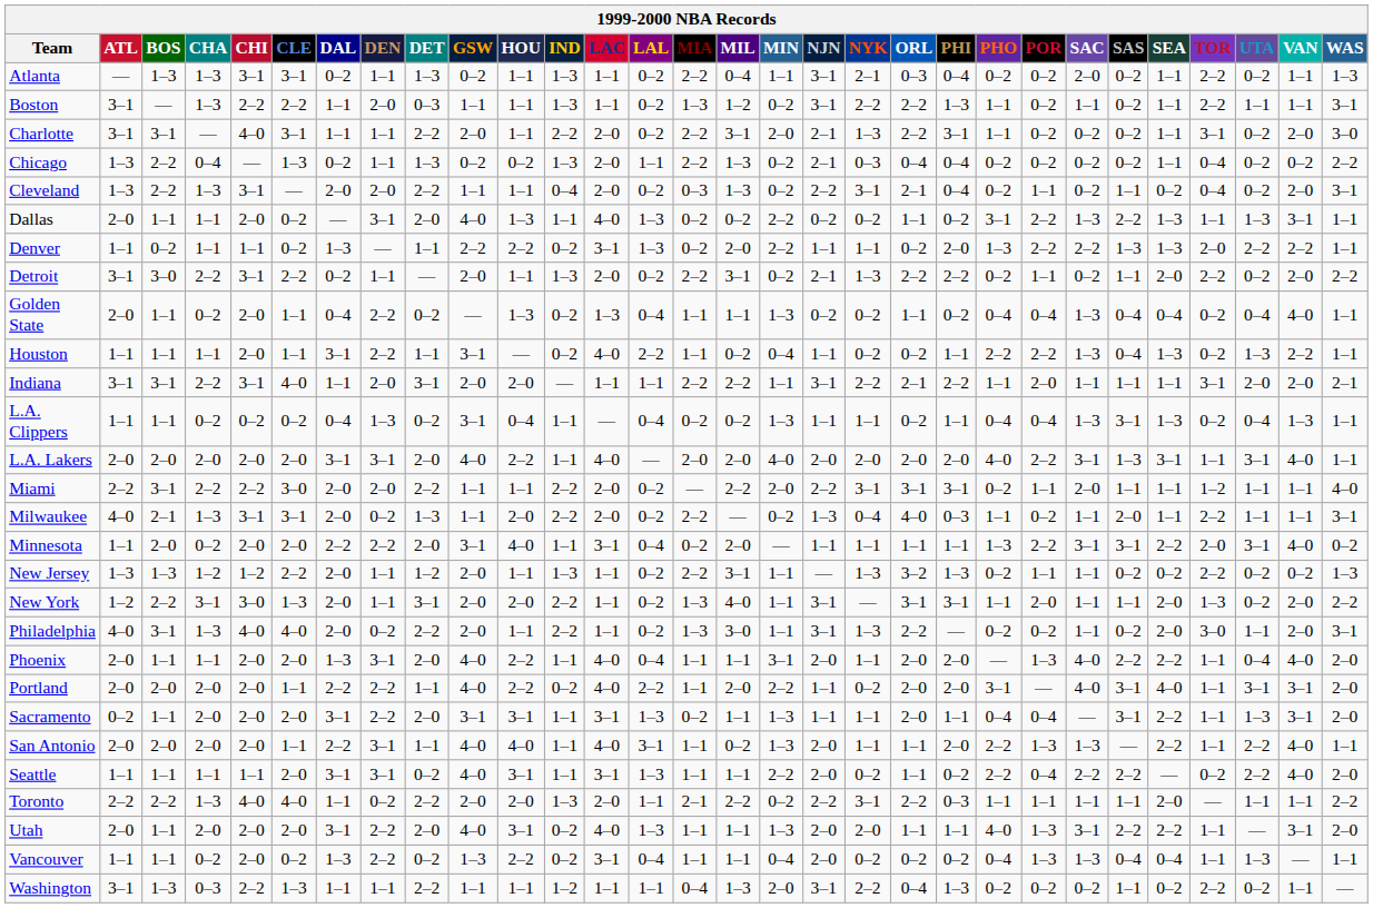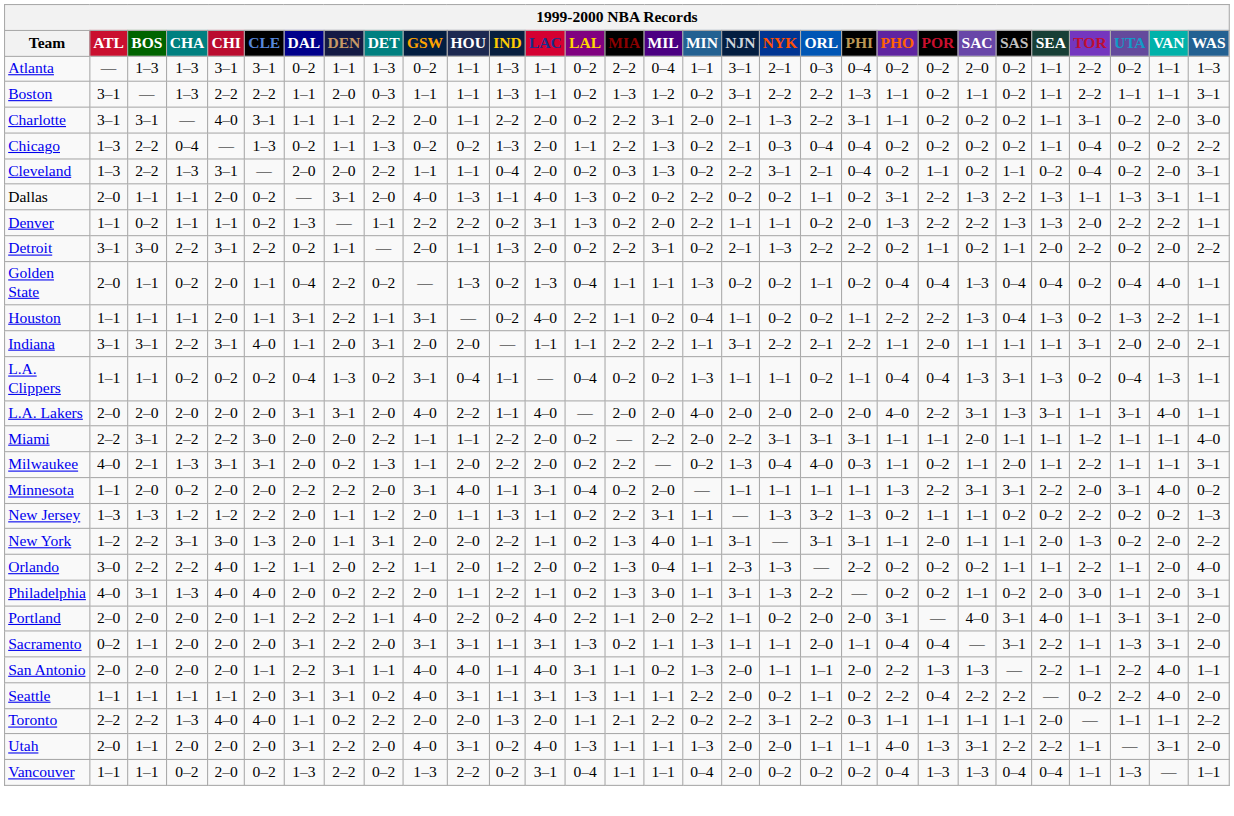 <table class="wikitable" style="font-size:90%; text-align:center;">
 <tr>
 <th colspan=30>1999-2000 NBA Records</th>
 </tr>
 <tr>
 <th width=100>Team</th>
 <th style="background:#CA102F;color:#FFFFFF;width=35">ATL</th>
 <th style="background:#006400;color:#FFFFFF;width=35">BOS</th>
 <th style="background:#008080;color:#FFFFFF;width=35">CHA</th>
 <th style="background:#BA0C2F;color:#FFFFFF;width=35">CHI</th>
 <th style="background:#000000;color:#5787DC;width=35">CLE</th>
 <th style="background:#00008B;color:#FFFFFF;width=35">DAL</th>
 <th style="background:#141A44;color:#C69966;width=35">DEN</th>
 <th style="background:#008080;color:#FFFFFF;width=35">DET</th>
 <th style="background:#031E41;color:#FEA302;width=35">GSW</th>
 <th style="background:#1D2951;color:#FFFFFF;width=35">HOU</th>
 <th style="background:#081F3F;color:#FDCC04;width=35">IND</th>
 <th style="background:#D40032;color:#1A2E8B;width=35">LAC</th>
 <th style="background:#800080;color:#FFD700;width=35">LAL</th>
 <th style="background:#000000;color:#8B0000;width=35">MIA</th>
 <th style="background:#4B0082;color:#FFFFFF;width=35">MIL</th>
 <th style="background:#236192;color:#FFFFFF;width=35">MIN</th>
 <th style="background:#031E41;color:#CED5DD;width=35">NJN</th>
 <th style="background:#003593;color:#FF4F03;width=35">NYK</th>
 <th style="background:#0056B5;color:#FFFFFF;width=35">ORL</th>
 <th style="background:#000000;color:#BB9754;width=35">PHI</th>
 <th style="background:#5F24A0;color:#FF6303;width=35">PHO</th>
 <th style="background:#000000;color:#C90F2E;width=35">POR</th>
 <th style="background:#6846A8;color:#FFFFFF;width=35">SAC</th>
 <th style="background:#000000;color:#C0C0C0;width=35">SAS</th>
 <th style="background:#173F36;color:#FFFFFF;width=35">SEA</th>
 <th style="background:#7436BF;color:#BE0F34;width=35">TOR</th>
 <th style="background:#644A9C;color:#149BC7;width=35">UTA</th>
 <th style="background:#00B2AA;color:#FFFFFF;width=35">VAN</th>
 <th style="background:#236192;color:#FFFFFF;width=35">WAS</th>
 </tr>
 <tr>
 <td style="text-align:left;"><a href='#'>Atlanta</a></td>
 <td>—</td>
 <td>1–3</td>
 <td>1–3</td>
 <td>3–1</td>
 <td>3–1</td>
 <td>0–2</td>
 <td>1–1</td>
 <td>1–3</td>
 <td>0–2</td>
 <td>1–1</td>
 <td>1–3</td>
 <td>1–1</td>
 <td>0–2</td>
 <td>2–2</td>
 <td>0–4</td>
 <td>1–1</td>
 <td>3–1</td>
 <td>2–1</td>
 <td>0–3</td>
 <td>0–4</td>
 <td>0–2</td>
 <td>0–2</td>
 <td>2–0</td>
 <td>0–2</td>
 <td>1–1</td>
 <td>2–2</td>
 <td>0–2</td>
 <td>1–1</td>
 <td>1–3</td>
 </tr>
 <tr>
 <td style="text-align:left;"><a href='#'>Boston</a></td>
 <td>3–1</td>
 <td>—</td>
 <td>1–3</td>
 <td>2–2</td>
 <td>2–2</td>
 <td>1–1</td>
 <td>2–0</td>
 <td>0–3</td>
 <td>1–1</td>
 <td>1–1</td>
 <td>1–3</td>
 <td>1–1</td>
 <td>0–2</td>
 <td>1–3</td>
 <td>1–2</td>
 <td>0–2</td>
 <td>3–1</td>
 <td>2–2</td>
 <td>2–2</td>
 <td>1–3</td>
 <td>1–1</td>
 <td>0–2</td>
 <td>1–1</td>
 <td>0–2</td>
 <td>1–1</td>
 <td>2–2</td>
 <td>1–1</td>
 <td>1–1</td>
 <td>3–1</td>
 </tr>
 <tr>
 <td style="text-align:left;"><a href='#'>Charlotte</a></td>
 <td>3–1</td>
 <td>3–1</td>
 <td>—</td>
 <td>4–0</td>
 <td>3–1</td>
 <td>1–1</td>
 <td>1–1</td>
 <td>2–2</td>
 <td>2–0</td>
 <td>1–1</td>
 <td>2–2</td>
 <td>2–0</td>
 <td>0–2</td>
 <td>2–2</td>
 <td>3–1</td>
 <td>2–0</td>
 <td>2–1</td>
 <td>1–3</td>
 <td>2–2</td>
 <td>3–1</td>
 <td>1–1</td>
 <td>0–2</td>
 <td>0–2</td>
 <td>0–2</td>
 <td>1–1</td>
 <td>3–1</td>
 <td>0–2</td>
 <td>2–0</td>
 <td>3–0</td>
 </tr>
 <tr>
 <td style="text-align:left;"><a href='#'>Chicago</a></td>
 <td>1–3</td>
 <td>2–2</td>
 <td>0–4</td>
 <td>—</td>
 <td>1–3</td>
 <td>0–2</td>
 <td>1–1</td>
 <td>1–3</td>
 <td>0–2</td>
 <td>0–2</td>
 <td>1–3</td>
 <td>2–0</td>
 <td>1–1</td>
 <td>2–2</td>
 <td>1–3</td>
 <td>0–2</td>
 <td>2–1</td>
 <td>0–3</td>
 <td>0–4</td>
 <td>0–4</td>
 <td>0–2</td>
 <td>0–2</td>
 <td>0–2</td>
 <td>0–2</td>
 <td>1–1</td>
 <td>0–4</td>
 <td>0–2</td>
 <td>0–2</td>
 <td>2–2</td>
 </tr>
 <tr>
 <td style="text-align:left;"><a href='#'>Cleveland</a></td>
 <td>1–3</td>
 <td>2–2</td>
 <td>1–3</td>
 <td>3–1</td>
 <td>—</td>
 <td>2–0</td>
 <td>2–0</td>
 <td>2–2</td>
 <td>1–1</td>
 <td>1–1</td>
 <td>0–4</td>
 <td>2–0</td>
 <td>0–2</td>
 <td>0–3</td>
 <td>1–3</td>
 <td>0–2</td>
 <td>2–2</td>
 <td>3–1</td>
 <td>2–1</td>
 <td>0–4</td>
 <td>0–2</td>
 <td>1–1</td>
 <td>0–2</td>
 <td>1–1</td>
 <td>0–2</td>
 <td>0–4</td>
 <td>0–2</td>
 <td>2–0</td>
 <td>3–1</td>
 </tr>
 <tr>
 <td style="text-align:left;">Dallas</td>
 <td>2–0</td>
 <td>1–1</td>
 <td>1–1</td>
 <td>2–0</td>
 <td>0–2</td>
 <td>—</td>
 <td>3–1</td>
 <td>2–0</td>
 <td>4–0</td>
 <td>1–3</td>
 <td>1–1</td>
 <td>4–0</td>
 <td>1–3</td>
 <td>0–2</td>
 <td>0–2</td>
 <td>2–2</td>
 <td>0–2</td>
 <td>0–2</td>
 <td>1–1</td>
 <td>0–2</td>
 <td>3–1</td>
 <td>2–2</td>
 <td>1–3</td>
 <td>2–2</td>
 <td>1–3</td>
 <td>1–1</td>
 <td>1–3</td>
 <td>3–1</td>
 <td>1–1</td>
 </tr>
 <tr>
 <td style="text-align:left;"><a href='#'>Denver</a></td>
 <td>1–1</td>
 <td>0–2</td>
 <td>1–1</td>
 <td>1–1</td>
 <td>0–2</td>
 <td>1–3</td>
 <td>—</td>
 <td>1–1</td>
 <td>2–2</td>
 <td>2–2</td>
 <td>0–2</td>
 <td>3–1</td>
 <td>1–3</td>
 <td>0–2</td>
 <td>2–0</td>
 <td>2–2</td>
 <td>1–1</td>
 <td>1–1</td>
 <td>0–2</td>
 <td>2–0</td>
 <td>1–3</td>
 <td>2–2</td>
 <td>2–2</td>
 <td>1–3</td>
 <td>1–3</td>
 <td>2–0</td>
 <td>2–2</td>
 <td>2–2</td>
 <td>1–1</td>
 </tr>
 <tr>
 <td style="text-align:left;"><a href='#'>Detroit</a></td>
 <td>3–1</td>
 <td>3–0</td>
 <td>2–2</td>
 <td>3–1</td>
 <td>2–2</td>
 <td>0–2</td>
 <td>1–1</td>
 <td>—</td>
 <td>2–0</td>
 <td>1–1</td>
 <td>1–3</td>
 <td>2–0</td>
 <td>0–2</td>
 <td>2–2</td>
 <td>3–1</td>
 <td>0–2</td>
 <td>2–1</td>
 <td>1–3</td>
 <td>2–2</td>
 <td>2–2</td>
 <td>0–2</td>
 <td>1–1</td>
 <td>0–2</td>
 <td>1–1</td>
 <td>2–0</td>
 <td>2–2</td>
 <td>0–2</td>
 <td>2–0</td>
 <td>2–2</td>
 </tr>
 <tr>
 <td style="text-align:left;"><a href='#'>Golden State</a></td>
 <td>2–0</td>
 <td>1–1</td>
 <td>0–2</td>
 <td>2–0</td>
 <td>1–1</td>
 <td>0–4</td>
 <td>2–2</td>
 <td>0–2</td>
 <td>—</td>
 <td>1–3</td>
 <td>0–2</td>
 <td>1–3</td>
 <td>0–4</td>
 <td>1–1</td>
 <td>1–1</td>
 <td>1–3</td>
 <td>0–2</td>
 <td>0–2</td>
 <td>1–1</td>
 <td>0–2</td>
 <td>0–4</td>
 <td>0–4</td>
 <td>1–3</td>
 <td>0–4</td>
 <td>0–4</td>
 <td>0–2</td>
 <td>0–4</td>
 <td>4–0</td>
 <td>1–1</td>
 </tr>
 <tr>
 <td style="text-align:left;"><a href='#'>Houston</a></td>
 <td>1–1</td>
 <td>1–1</td>
 <td>1–1</td>
 <td>2–0</td>
 <td>1–1</td>
 <td>3–1</td>
 <td>2–2</td>
 <td>1–1</td>
 <td>3–1</td>
 <td>—</td>
 <td>0–2</td>
 <td>4–0</td>
 <td>2–2</td>
 <td>1–1</td>
 <td>0–2</td>
 <td>0–4</td>
 <td>1–1</td>
 <td>0–2</td>
 <td>0–2</td>
 <td>1–1</td>
 <td>2–2</td>
 <td>2–2</td>
 <td>1–3</td>
 <td>0–4</td>
 <td>1–3</td>
 <td>0–2</td>
 <td>1–3</td>
 <td>2–2</td>
 <td>1–1</td>
 </tr>
 <tr>
 <td style="text-align:left;"><a href='#'>Indiana</a></td>
 <td>3–1</td>
 <td>3–1</td>
 <td>2–2</td>
 <td>3–1</td>
 <td>4–0</td>
 <td>1–1</td>
 <td>2–0</td>
 <td>3–1</td>
 <td>2–0</td>
 <td>2–0</td>
 <td>—</td>
 <td>1–1</td>
 <td>1–1</td>
 <td>2–2</td>
 <td>2–2</td>
 <td>1–1</td>
 <td>3–1</td>
 <td>2–2</td>
 <td>2–1</td>
 <td>2–2</td>
 <td>1–1</td>
 <td>2–0</td>
 <td>1–1</td>
 <td>1–1</td>
 <td>1–1</td>
 <td>3–1</td>
 <td>2–0</td>
 <td>2–0</td>
 <td>2–1</td>
 </tr>
 <tr>
 <td style="text-align:left;"><a href='#'>L.A. Clippers</a></td>
 <td>1–1</td>
 <td>1–1</td>
 <td>0–2</td>
 <td>0–2</td>
 <td>0–2</td>
 <td>0–4</td>
 <td>1–3</td>
 <td>0–2</td>
 <td>3–1</td>
 <td>0–4</td>
 <td>1–1</td>
 <td>—</td>
 <td>0–4</td>
 <td>0–2</td>
 <td>0–2</td>
 <td>1–3</td>
 <td>1–1</td>
 <td>1–1</td>
 <td>0–2</td>
 <td>1–1</td>
 <td>0–4</td>
 <td>0–4</td>
 <td>1–3</td>
 <td>3–1</td>
 <td>1–3</td>
 <td>0–2</td>
 <td>0–4</td>
 <td>1–3</td>
 <td>1–1</td>
 </tr>
 <tr>
 <td style="text-align:left;"><a href='#'>L.A. Lakers</a></td>
 <td>2–0</td>
 <td>2–0</td>
 <td>2–0</td>
 <td>2–0</td>
 <td>2–0</td>
 <td>3–1</td>
 <td>3–1</td>
 <td>2–0</td>
 <td>4–0</td>
 <td>2–2</td>
 <td>1–1</td>
 <td>4–0</td>
 <td>—</td>
 <td>2–0</td>
 <td>2–0</td>
 <td>4–0</td>
 <td>2–0</td>
 <td>2–0</td>
 <td>2–0</td>
 <td>2–0</td>
 <td>4–0</td>
 <td>2–2</td>
 <td>3–1</td>
 <td>1–3</td>
 <td>3–1</td>
 <td>1–1</td>
 <td>3–1</td>
 <td>4–0</td>
 <td>1–1</td>
 </tr>
 <tr>
 <td style="text-align:left;"><a href='#'>Miami</a></td>
 <td>2–2</td>
 <td>3–1</td>
 <td>2–2</td>
 <td>2–2</td>
 <td>3–0</td>
 <td>2–0</td>
 <td>2–0</td>
 <td>2–2</td>
 <td>1–1</td>
 <td>1–1</td>
 <td>2–2</td>
 <td>2–0</td>
 <td>0–2</td>
 <td>—</td>
 <td>2–2</td>
 <td>2–0</td>
 <td>2–2</td>
 <td>3–1</td>
 <td>3–1</td>
 <td>3–1</td>
-<td>0–2</td>
+<td>1–1</td>
 <td>1–1</td>
 <td>2–0</td>
 <td>1–1</td>
 <td>1–1</td>
 <td>1–2</td>
 <td>1–1</td>
 <td>1–1</td>
 <td>4–0</td>
 </tr>
 <tr>
 <td style="text-align:left;"><a href='#'>Milwaukee</a></td>
 <td>4–0</td>
 <td>2–1</td>
 <td>1–3</td>
 <td>3–1</td>
 <td>3–1</td>
 <td>2–0</td>
 <td>0–2</td>
 <td>1–3</td>
 <td>1–1</td>
 <td>2–0</td>
 <td>2–2</td>
 <td>2–0</td>
 <td>0–2</td>
 <td>2–2</td>
 <td>—</td>
 <td>0–2</td>
 <td>1–3</td>
 <td>0–4</td>
 <td>4–0</td>
 <td>0–3</td>
 <td>1–1</td>
 <td>0–2</td>
 <td>1–1</td>
 <td>2–0</td>
 <td>1–1</td>
 <td>2–2</td>
 <td>1–1</td>
 <td>1–1</td>
 <td>3–1</td>
 </tr>
 <tr>
 <td style="text-align:left;"><a href='#'>Minnesota</a></td>
 <td>1–1</td>
 <td>2–0</td>
 <td>0–2</td>
 <td>2–0</td>
 <td>2–0</td>
 <td>2–2</td>
 <td>2–2</td>
 <td>2–0</td>
 <td>3–1</td>
 <td>4–0</td>
 <td>1–1</td>
 <td>3–1</td>
 <td>0–4</td>
 <td>0–2</td>
 <td>2–0</td>
 <td>—</td>
 <td>1–1</td>
 <td>1–1</td>
 <td>1–1</td>
 <td>1–1</td>
 <td>1–3</td>
 <td>2–2</td>
 <td>3–1</td>
 <td>3–1</td>
 <td>2–2</td>
 <td>2–0</td>
 <td>3–1</td>
 <td>4–0</td>
 <td>0–2</td>
 </tr>
 <tr>
 <td style="text-align:left;"><a href='#'>New Jersey</a></td>
 <td>1–3</td>
 <td>1–3</td>
 <td>1–2</td>
 <td>1–2</td>
 <td>2–2</td>
 <td>2–0</td>
 <td>1–1</td>
 <td>1–2</td>
 <td>2–0</td>
 <td>1–1</td>
 <td>1–3</td>
 <td>1–1</td>
 <td>0–2</td>
 <td>2–2</td>
 <td>3–1</td>
 <td>1–1</td>
 <td>—</td>
 <td>1–3</td>
 <td>3–2</td>
 <td>1–3</td>
 <td>0–2</td>
 <td>1–1</td>
 <td>1–1</td>
 <td>0–2</td>
 <td>0–2</td>
 <td>2–2</td>
 <td>0–2</td>
 <td>0–2</td>
 <td>1–3</td>
 </tr>
 <tr>
 <td style="text-align:left;"><a href='#'>New York</a></td>
 <td>1–2</td>
 <td>2–2</td>
 <td>3–1</td>
 <td>3–0</td>
 <td>1–3</td>
 <td>2–0</td>
 <td>1–1</td>
 <td>3–1</td>
 <td>2–0</td>
 <td>2–0</td>
 <td>2–2</td>
 <td>1–1</td>
 <td>0–2</td>
 <td>1–3</td>
 <td>4–0</td>
 <td>1–1</td>
 <td>3–1</td>
 <td>—</td>
 <td>3–1</td>
 <td>3–1</td>
 <td>1–1</td>
 <td>2–0</td>
 <td>1–1</td>
 <td>1–1</td>
 <td>2–0</td>
 <td>1–3</td>
 <td>0–2</td>
 <td>2–0</td>
 <td>2–2</td>
 </tr>
 <tr>
+<td style="text-align:left;"><a href='#'>Orlando</a></td>
+<td>3–0</td>
+<td>2–2</td>
+<td>2–2</td>
+<td>4–0</td>
+<td>1–2</td>
+<td>1–1</td>
+<td>2–0</td>
+<td>2–2</td>
+<td>1–1</td>
+<td>2–0</td>
+<td>1–2</td>
+<td>2–0</td>
+<td>0–2</td>
+<td>1–3</td>
+<td>0–4</td>
+<td>1–1</td>
+<td>2–3</td>
+<td>1–3</td>
+<td>—</td>
+<td>2–2</td>
+<td>0–2</td>
+<td>0–2</td>
+<td>0–2</td>
+<td>1–1</td>
+<td>1–1</td>
+<td>2–2</td>
+<td>1–1</td>
+<td>2–0</td>
+<td>4–0</td>
+</tr>
+<tr>
 <td style="text-align:left;"><a href='#'>Philadelphia</a></td>
 <td>4–0</td>
 <td>3–1</td>
 <td>1–3</td>
 <td>4–0</td>
 <td>4–0</td>
 <td>2–0</td>
 <td>0–2</td>
 <td>2–2</td>
 <td>2–0</td>
 <td>1–1</td>
 <td>2–2</td>
 <td>1–1</td>
 <td>0–2</td>
 <td>1–3</td>
 <td>3–0</td>
 <td>1–1</td>
 <td>3–1</td>
 <td>1–3</td>
 <td>2–2</td>
 <td>—</td>
 <td>0–2</td>
 <td>0–2</td>
 <td>1–1</td>
 <td>0–2</td>
 <td>2–0</td>
 <td>3–0</td>
 <td>1–1</td>
 <td>2–0</td>
 <td>3–1</td>
-</tr>
-<tr>
-<td style="text-align:left;"><a href='#'>Phoenix</a></td>
-<td>2–0</td>
-<td>1–1</td>
-<td>1–1</td>
-<td>2–0</td>
-<td>2–0</td>
-<td>1–3</td>
-<td>3–1</td>
-<td>2–0</td>
-<td>4–0</td>
-<td>2–2</td>
-<td>1–1</td>
-<td>4–0</td>
-<td>0–4</td>
-<td>1–1</td>
-<td>1–1</td>
-<td>3–1</td>
-<td>2–0</td>
-<td>1–1</td>
-<td>2–0</td>
-<td>2–0</td>
-<td>—</td>
-<td>1–3</td>
-<td>4–0</td>
-<td>2–2</td>
-<td>2–2</td>
-<td>1–1</td>
-<td>0–4</td>
-<td>4–0</td>
-<td>2–0</td>
 </tr>
 <tr>
 <td style="text-align:left;"><a href='#'>Portland</a></td>
 <td>2–0</td>
 <td>2–0</td>
 <td>2–0</td>
 <td>2–0</td>
 <td>1–1</td>
 <td>2–2</td>
 <td>2–2</td>
 <td>1–1</td>
 <td>4–0</td>
 <td>2–2</td>
 <td>0–2</td>
 <td>4–0</td>
 <td>2–2</td>
 <td>1–1</td>
 <td>2–0</td>
 <td>2–2</td>
 <td>1–1</td>
 <td>0–2</td>
 <td>2–0</td>
 <td>2–0</td>
 <td>3–1</td>
 <td>—</td>
 <td>4–0</td>
 <td>3–1</td>
 <td>4–0</td>
 <td>1–1</td>
 <td>3–1</td>
 <td>3–1</td>
 <td>2–0</td>
 </tr>
 <tr>
 <td style="text-align:left;"><a href='#'>Sacramento</a></td>
 <td>0–2</td>
 <td>1–1</td>
 <td>2–0</td>
 <td>2–0</td>
 <td>2–0</td>
 <td>3–1</td>
 <td>2–2</td>
 <td>2–0</td>
 <td>3–1</td>
 <td>3–1</td>
 <td>1–1</td>
 <td>3–1</td>
 <td>1–3</td>
 <td>0–2</td>
 <td>1–1</td>
 <td>1–3</td>
 <td>1–1</td>
 <td>1–1</td>
 <td>2–0</td>
 <td>1–1</td>
 <td>0–4</td>
 <td>0–4</td>
 <td>—</td>
 <td>3–1</td>
 <td>2–2</td>
 <td>1–1</td>
 <td>1–3</td>
 <td>3–1</td>
 <td>2–0</td>
 </tr>
 <tr>
 <td style="text-align:left;"><a href='#'>San Antonio</a></td>
 <td>2–0</td>
 <td>2–0</td>
 <td>2–0</td>
 <td>2–0</td>
 <td>1–1</td>
 <td>2–2</td>
 <td>3–1</td>
 <td>1–1</td>
 <td>4–0</td>
 <td>4–0</td>
 <td>1–1</td>
 <td>4–0</td>
 <td>3–1</td>
 <td>1–1</td>
 <td>0–2</td>
 <td>1–3</td>
 <td>2–0</td>
 <td>1–1</td>
 <td>1–1</td>
 <td>2–0</td>
 <td>2–2</td>
 <td>1–3</td>
 <td>1–3</td>
 <td>—</td>
 <td>2–2</td>
 <td>1–1</td>
 <td>2–2</td>
 <td>4–0</td>
 <td>1–1</td>
 </tr>
 <tr>
 <td style="text-align:left;"><a href='#'>Seattle</a></td>
 <td>1–1</td>
 <td>1–1</td>
 <td>1–1</td>
 <td>1–1</td>
 <td>2–0</td>
 <td>3–1</td>
 <td>3–1</td>
 <td>0–2</td>
 <td>4–0</td>
 <td>3–1</td>
 <td>1–1</td>
 <td>3–1</td>
 <td>1–3</td>
 <td>1–1</td>
 <td>1–1</td>
 <td>2–2</td>
 <td>2–0</td>
 <td>0–2</td>
 <td>1–1</td>
 <td>0–2</td>
 <td>2–2</td>
 <td>0–4</td>
 <td>2–2</td>
 <td>2–2</td>
 <td>—</td>
 <td>0–2</td>
 <td>2–2</td>
 <td>4–0</td>
 <td>2–0</td>
 </tr>
 <tr>
 <td style="text-align:left;"><a href='#'>Toronto</a></td>
 <td>2–2</td>
 <td>2–2</td>
 <td>1–3</td>
 <td>4–0</td>
 <td>4–0</td>
 <td>1–1</td>
 <td>0–2</td>
 <td>2–2</td>
 <td>2–0</td>
 <td>2–0</td>
 <td>1–3</td>
 <td>2–0</td>
 <td>1–1</td>
 <td>2–1</td>
 <td>2–2</td>
 <td>0–2</td>
 <td>2–2</td>
 <td>3–1</td>
 <td>2–2</td>
 <td>0–3</td>
 <td>1–1</td>
 <td>1–1</td>
 <td>1–1</td>
 <td>1–1</td>
 <td>2–0</td>
 <td>—</td>
 <td>1–1</td>
 <td>1–1</td>
 <td>2–2</td>
 </tr>
 <tr>
 <td style="text-align:left;"><a href='#'>Utah</a></td>
 <td>2–0</td>
 <td>1–1</td>
 <td>2–0</td>
 <td>2–0</td>
 <td>2–0</td>
 <td>3–1</td>
 <td>2–2</td>
 <td>2–0</td>
 <td>4–0</td>
 <td>3–1</td>
 <td>0–2</td>
 <td>4–0</td>
 <td>1–3</td>
 <td>1–1</td>
 <td>1–1</td>
 <td>1–3</td>
 <td>2–0</td>
 <td>2–0</td>
 <td>1–1</td>
 <td>1–1</td>
 <td>4–0</td>
 <td>1–3</td>
 <td>3–1</td>
 <td>2–2</td>
 <td>2–2</td>
 <td>1–1</td>
 <td>—</td>
 <td>3–1</td>
 <td>2–0</td>
 </tr>
 <tr>
 <td style="text-align:left;"><a href='#'>Vancouver</a></td>
 <td>1–1</td>
 <td>1–1</td>
 <td>0–2</td>
 <td>2–0</td>
 <td>0–2</td>
 <td>1–3</td>
 <td>2–2</td>
 <td>0–2</td>
 <td>1–3</td>
 <td>2–2</td>
 <td>0–2</td>
 <td>3–1</td>
 <td>0–4</td>
 <td>1–1</td>
 <td>1–1</td>
 <td>0–4</td>
 <td>2–0</td>
 <td>0–2</td>
 <td>0–2</td>
 <td>0–2</td>
 <td>0–4</td>
 <td>1–3</td>
 <td>1–3</td>
 <td>0–4</td>
 <td>0–4</td>
 <td>1–1</td>
 <td>1–3</td>
 <td>—</td>
 <td>1–1</td>
 </tr>
-<tr>
-<td style="text-align:left;"><a href='#'>Washington</a></td>
-<td>3–1</td>
-<td>1–3</td>
-<td>0–3</td>
-<td>2–2</td>
-<td>1–3</td>
-<td>1–1</td>
-<td>1–1</td>
-<td>2–2</td>
-<td>1–1</td>
-<td>1–1</td>
-<td>1–2</td>
-<td>1–1</td>
-<td>1–1</td>
-<td>0–4</td>
-<td>1–3</td>
-<td>2–0</td>
-<td>3–1</td>
-<td>2–2</td>
-<td>0–4</td>
-<td>1–3</td>
-<td>0–2</td>
-<td>0–2</td>
-<td>0–2</td>
-<td>1–1</td>
-<td>0–2</td>
-<td>2–2</td>
-<td>0–2</td>
-<td>1–1</td>
-<td>—</td>
-</tr>
 </table>
